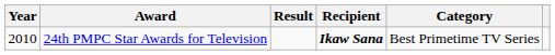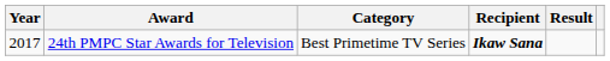 <table class="wikitable">
 <tr>
 <th>Year</th>
 <th>Award</th>
+<th>Category</th>
+<th>Recipient</th>
 <th>Result</th>
-<th>Recipient</th>
-<th>Category</th>
 <th></th>
 </tr>
 <tr>
-<td>2010</td>
+<td>2017</td>
 <td><a href='#'>24th PMPC Star Awards for Television</a></td>
+<td>Best Primetime TV Series</td>
+<td><strong><em>Ikaw Sana</em></strong></td>
 <td></td>
-<td><strong><em>Ikaw Sana</em></strong></td>
-<td>Best Primetime TV Series</td>
 <td></td>
 </tr>
 </table>
